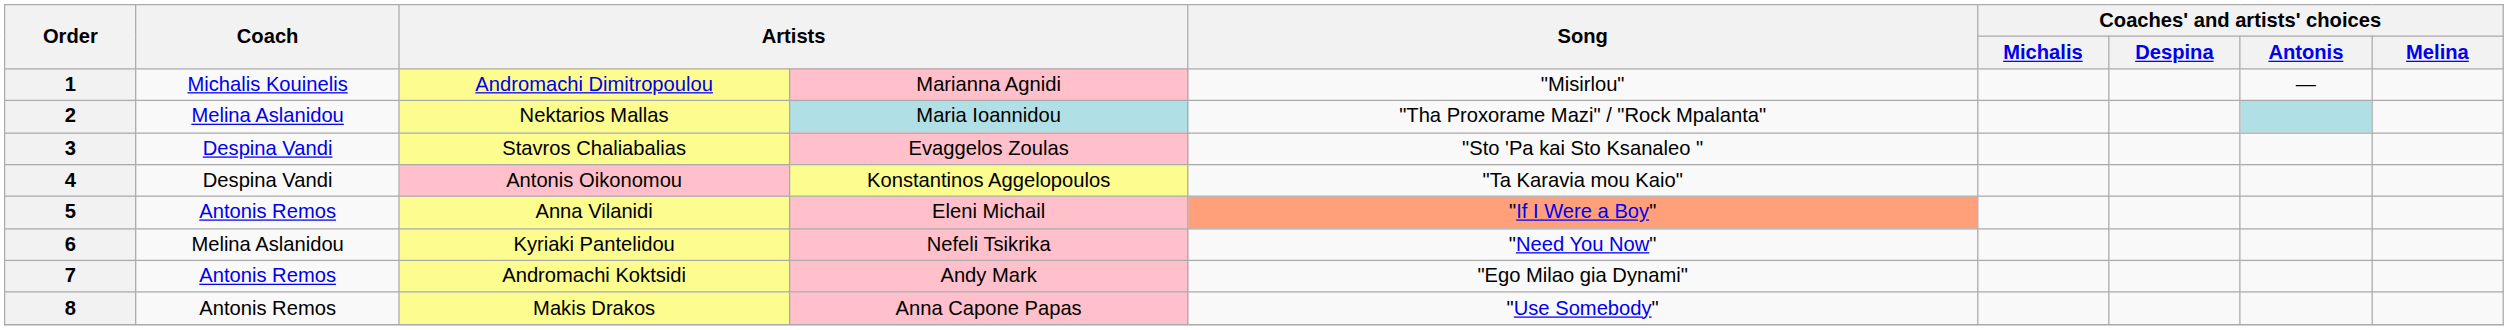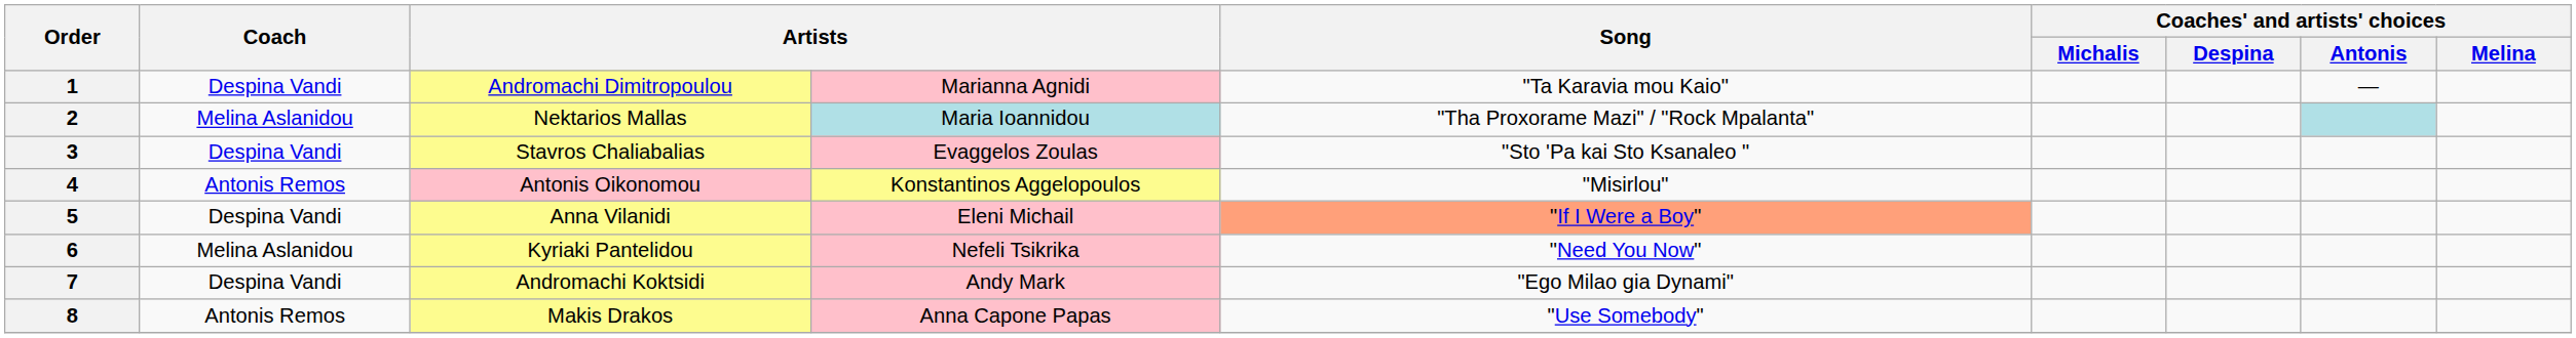 <table class="wikitable" style="text-align:center; width:100%;">
 <tr>
 <th scope="col" style="width:05%;" rowspan="2">Order</th>
 <th scope="col" style="width:10%;" rowspan="2">Coach</th>
 <th scope="col" style="width:30%;" colspan="2" rowspan="2">Artists</th>
 <th scope="col" style="width:30%;" rowspan="2">Song</th>
 <th scope="col" style="width:20%;" colspan="4">Coaches' and artists' choices</th>
 </tr>
 <tr>
 <th style="width:05%;"><a href='#'>Michalis</a></th>
 <th style="width:05%;"><a href='#'>Despina</a></th>
 <th style="width:05%;"><a href='#'>Antonis</a></th>
 <th style="width:05%;"><a href='#'>Melina</a></th>
 </tr>
 <tr>
 <th scope="col">1</th>
-<td><a href='#'>Michalis Kouinelis</a></td>
+<td><a href='#'>Despina Vandi</a></td>
 <td style="background:#fdfc8f"><a href='#'>Andromachi Dimitropoulou</a></td>
 <td style="background:pink">Marianna Agnidi</td>
-<td>"Misirlou"</td>
+<td>"Ta Karavia mou Kaio"</td>
 <td></td>
 <td></td>
 <td>—</td>
 <td></td>
 </tr>
 <tr>
 <th scope="col">2</th>
 <td><a href='#'>Melina Aslanidou</a></td>
 <td style="background:#fdfc8f">Nektarios Mallas</td>
 <td style="background:#B0E0E6; text-align:center;">Maria Ioannidou</td>
 <td>"Tha Proxorame Mazi" / "Rock Mpalanta"</td>
 <td></td>
 <td></td>
 <td style="background:#b0e0e6;"><strong></strong></td>
 <td></td>
 </tr>
 <tr>
 <th scope="col">3</th>
 <td><a href='#'>Despina Vandi</a></td>
 <td style="background:#fdfc8f">Stavros Chaliabalias</td>
 <td style="background:pink">Evaggelos Zoulas</td>
 <td>"Sto 'Pa kai Sto Ksanaleo "</td>
 <td></td>
 <td></td>
 <td></td>
 <td></td>
 </tr>
 <tr>
 <th scope="col">4</th>
-<td>Despina Vandi</td>
+<td><a href='#'>Antonis Remos</a></td>
 <td style="background:pink">Antonis Oikonomou</td>
 <td style="background:#fdfc8f">Konstantinos Aggelopoulos</td>
-<td>"Ta Karavia mou Kaio"</td>
+<td>"Misirlou"</td>
 <td></td>
 <td></td>
 <td></td>
 <td></td>
 </tr>
 <tr>
 <th scope="col">5</th>
-<td><a href='#'>Antonis Remos</a></td>
+<td>Despina Vandi</td>
 <td style="background:#fdfc8f">Anna Vilanidi</td>
 <td style="background:pink">Eleni Michail</td>
 <td style="background: lightsalmon;">"<a href='#'>If I Were a Boy</a>"</td>
 <td></td>
 <td></td>
 <td></td>
 <td></td>
 </tr>
 <tr>
 <th scope="col">6</th>
 <td>Melina Aslanidou</td>
 <td style="background:#fdfc8f">Kyriaki Pantelidou</td>
 <td style="background:pink">Nefeli Tsikrika</td>
 <td>"<a href='#'>Need You Now</a>"</td>
 <td></td>
 <td></td>
 <td></td>
 <td></td>
 </tr>
 <tr>
 <th scope="col">7</th>
-<td><a href='#'>Antonis Remos</a></td>
+<td>Despina Vandi</td>
 <td style="background:#fdfc8f">Andromachi Koktsidi</td>
 <td style="background:pink">Andy Mark</td>
 <td>"Ego Milao gia Dynami"</td>
 <td></td>
 <td></td>
 <td></td>
 <td></td>
 </tr>
 <tr>
 <th scope="col">8</th>
 <td>Antonis Remos</td>
 <td style="background:#fdfc8f">Makis Drakos</td>
 <td style="background:pink">Anna Capone Papas</td>
 <td>"<a href='#'>Use Somebody</a>"</td>
 <td></td>
 <td></td>
 <td></td>
 <td></td>
 </tr>
 <tr>
 </tr>
 </table>
